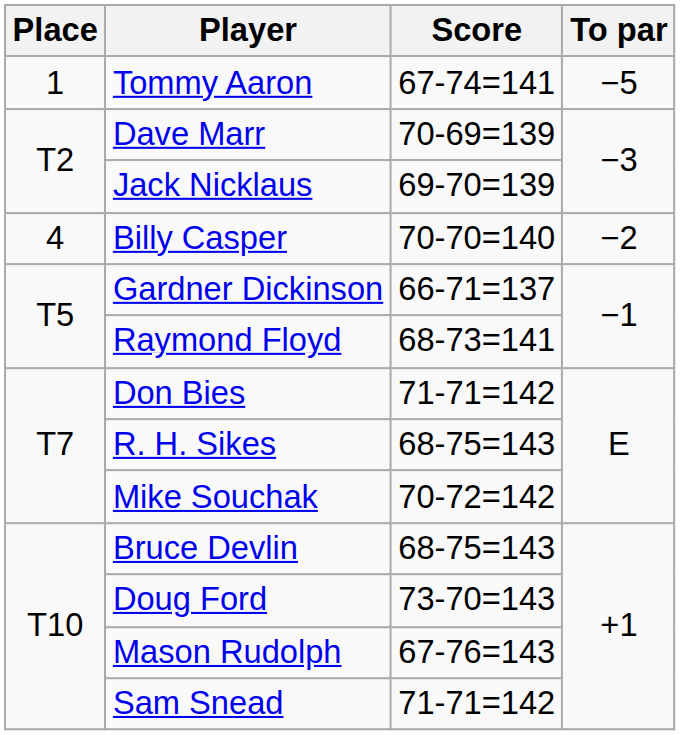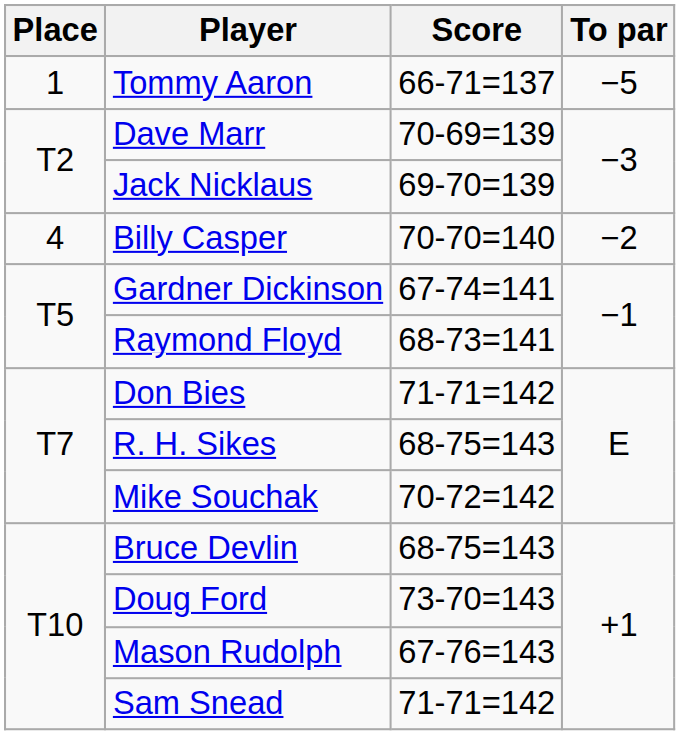 <table class=wikitable>
 <tr>
 <th>Place</th>
 <th>Player</th>
 <th>Score</th>
 <th>To par</th>
 </tr>
 <tr>
 <td align=center>1</td>
 <td> <a href='#'>Tommy Aaron</a></td>
-<td>67-74=141</td>
+<td>66-71=137</td>
 <td align=center>−5</td>
 </tr>
 <tr>
 <td rowspan=2 align=center>T2</td>
 <td> <a href='#'>Dave Marr</a></td>
 <td>70-69=139</td>
 <td rowspan=2 align=center>−3</td>
 </tr>
 <tr>
 <td> <a href='#'>Jack Nicklaus</a></td>
 <td>69-70=139</td>
 </tr>
 <tr>
 <td align=center>4</td>
 <td> <a href='#'>Billy Casper</a></td>
 <td>70-70=140</td>
 <td align=center>−2</td>
 </tr>
 <tr>
 <td rowspan=2 align=center>T5</td>
 <td> <a href='#'>Gardner Dickinson</a></td>
-<td>66-71=137</td>
+<td>67-74=141</td>
 <td rowspan=2 align=center>−1</td>
 </tr>
 <tr>
 <td> <a href='#'>Raymond Floyd</a></td>
 <td>68-73=141</td>
 </tr>
 <tr>
 <td rowspan=3 align=center>T7</td>
 <td> <a href='#'>Don Bies</a></td>
 <td>71-71=142</td>
 <td rowspan=3 align=center>E</td>
 </tr>
 <tr>
 <td> <a href='#'>R. H. Sikes</a></td>
 <td>68-75=143</td>
 </tr>
 <tr>
 <td> <a href='#'>Mike Souchak</a></td>
 <td>70-72=142</td>
 </tr>
 <tr>
 <td rowspan=4 align=center>T10</td>
 <td> <a href='#'>Bruce Devlin</a></td>
 <td>68-75=143</td>
 <td rowspan=4 align=center>+1</td>
 </tr>
 <tr>
 <td> <a href='#'>Doug Ford</a></td>
 <td>73-70=143</td>
 </tr>
 <tr>
 <td> <a href='#'>Mason Rudolph</a></td>
 <td>67-76=143</td>
 </tr>
 <tr>
 <td> <a href='#'>Sam Snead</a></td>
 <td>71-71=142</td>
 </tr>
 </table>
